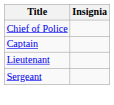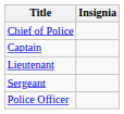 <table border="1" cellspacing="0" cellpadding="5" style="border-collapse:collapse;" class="wikitable">
 <tr>
 <th>Title</th>
 <th>Insignia</th>
 </tr>
 <tr>
 <td><a href='#'>Chief of Police</a></td>
 <td></td>
 </tr>
 <tr>
 <td><a href='#'>Captain</a></td>
 <td></td>
 </tr>
 <tr>
 <td><a href='#'>Lieutenant</a></td>
 <td></td>
 </tr>
 <tr>
 <td><a href='#'>Sergeant</a></td>
 <td></td>
 </tr>
+<tr>
+<td><a href='#'>Police Officer</a></td>
+<td></td>
+</tr>
 </table>
